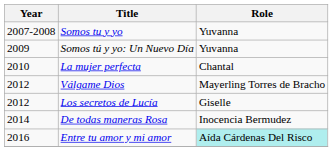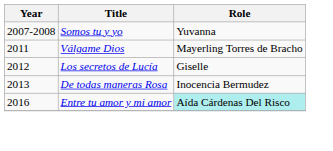 <table class="wikitable sortable">
 <tr>
 <th>Year</th>
 <th>Title</th>
 <th>Role</th>
 </tr>
 <tr>
 <td>2007-2008</td>
 <td><em><a href='#'>Somos tu y yo</a></em></td>
 <td>Yuvanna</td>
 </tr>
 <tr>
-<td>2009</td>
-<td><em>Somos tú y yo: Un Nuevo Día</em></td>
-<td>Yuvanna</td>
-</tr>
-<tr>
-<td>2010</td>
-<td><em><a href='#'>La mujer perfecta</a></em></td>
-<td>Chantal</td>
-</tr>
-<tr>
-<td>2012</td>
+<td>2011</td>
 <td><em><a href='#'>Válgame Dios</a></em></td>
 <td>Mayerling Torres de Bracho</td>
 </tr>
 <tr>
 <td>2012</td>
 <td><em><a href='#'>Los secretos de Lucía</a></em></td>
 <td>Giselle</td>
 </tr>
 <tr>
-<td>2014</td>
+<td>2013</td>
 <td><em><a href='#'>De todas maneras Rosa</a></em></td>
 <td>Inocencia Bermudez</td>
 </tr>
 <tr>
 <td>2016</td>
 <td><em><a href='#'>Entre tu amor y mi amor</a></em></td>
 <td style="background: paleturquoise;">Aída Cárdenas Del Risco</td>
 </tr>
 <tr>
 </tr>
 </table>
